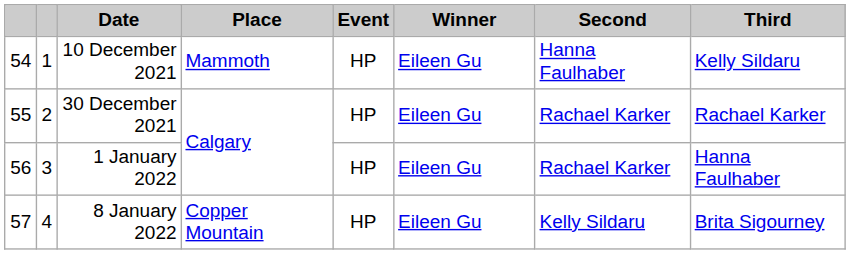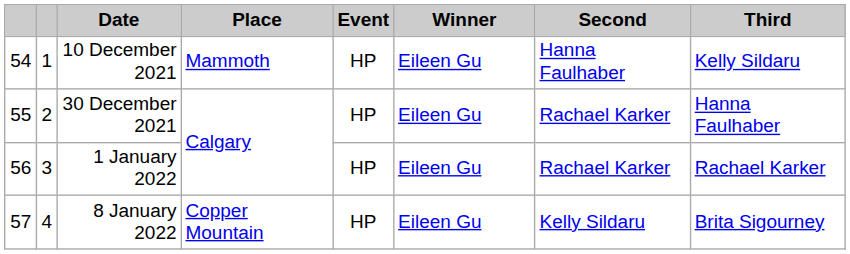 <table class="wikitable plainrowheaders" style="background:#fff; font-size:86%; line-height:16px; border:grey solid 1px; border-collapse:collapse;">
 <tr>
 <th scope="col" style="background:#ccc; width:20px;"></th>
 <th scope="col" style="background:#ccc; width=30 px;"></th>
 <th scope="col" style="background:#ccc; width:120px;">Date</th>
 <th scope="col" style="background:#ccc; width:180px;">Place</th>
 <th scope="col" style="background:#ccc; width:15px;">Event</th>
 <th scope="col" style="background:#ccc; width:185px;">Winner</th>
 <th scope="col" style="background:#ccc; width:185px;">Second</th>
 <th scope="col" style="background:#ccc; width:185px;">Third</th>
 </tr>
 <tr>
 <td align="center">54</td>
 <td align="center">1</td>
 <td align="right">10 December 2021</td>
 <td> <a href='#'>Mammoth</a></td>
 <td align="center">HP</td>
 <td> <a href='#'>Eileen Gu</a></td>
 <td> <a href='#'>Hanna Faulhaber</a></td>
 <td> <a href='#'>Kelly Sildaru</a></td>
 </tr>
 <tr>
 <td align="center">55</td>
 <td align="center">2</td>
 <td align="right">30 December 2021</td>
 <td rowspan="2"> <a href='#'>Calgary</a></td>
 <td align="center">HP</td>
 <td> <a href='#'>Eileen Gu</a></td>
 <td> <a href='#'>Rachael Karker</a></td>
-<td> <a href='#'>Rachael Karker</a></td>
+<td> <a href='#'>Hanna Faulhaber</a></td>
 </tr>
 <tr>
 <td align="center">56</td>
 <td align="center">3</td>
 <td align="right">1 January 2022</td>
 <td align="center">HP</td>
 <td> <a href='#'>Eileen Gu</a></td>
 <td> <a href='#'>Rachael Karker</a></td>
-<td> <a href='#'>Hanna Faulhaber</a></td>
+<td> <a href='#'>Rachael Karker</a></td>
 </tr>
 <tr>
 <td align="center">57</td>
 <td align="center">4</td>
 <td align="right">8 January 2022</td>
 <td> <a href='#'>Copper Mountain</a></td>
 <td align="center">HP</td>
 <td> <a href='#'>Eileen Gu</a></td>
 <td> <a href='#'>Kelly Sildaru</a></td>
 <td> <a href='#'>Brita Sigourney</a></td>
 </tr>
 </table>
